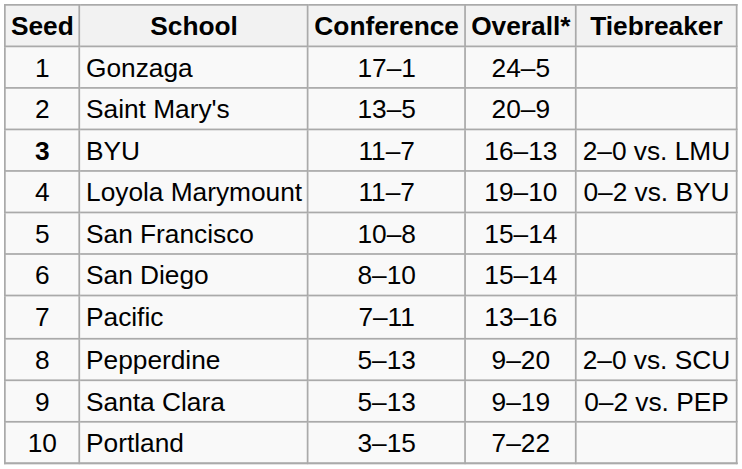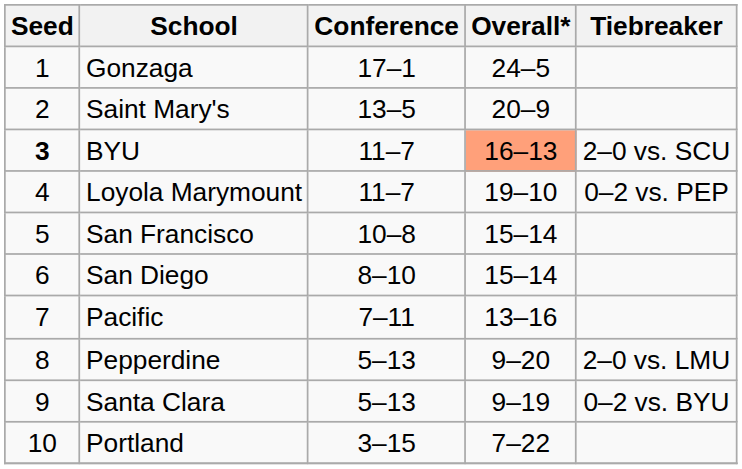 <table class="wikitable" style="white-space:nowrap; font-size:95%;text-align:center">
 <tr>
 <th>Seed</th>
 <th>School</th>
 <th>Conference</th>
 <th>Overall*</th>
 <th>Tiebreaker</th>
 </tr>
 <tr>
 <td>1</td>
 <td align=left>Gonzaga</td>
 <td>17–1</td>
 <td>24–5</td>
 <td></td>
 </tr>
 <tr>
 <td>2</td>
 <td align=left>Saint Mary's</td>
 <td>13–5</td>
 <td>20–9</td>
 <td></td>
 </tr>
 <tr>
 <td><strong>3</strong></td>
 <td align=left>BYU</td>
 <td>11–7</td>
-<td>16–13</td>
-<td>2–0 vs. LMU</td>
+<td style="background: lightsalmon;">16–13</td>
+<td>2–0 vs. SCU</td>
 </tr>
 <tr>
 <td>4</td>
 <td align=left>Loyola Marymount</td>
 <td>11–7</td>
 <td>19–10</td>
-<td>0–2 vs. BYU</td>
+<td>0–2 vs. PEP</td>
 </tr>
 <tr>
 <td>5</td>
 <td align=left>San Francisco</td>
 <td>10–8</td>
 <td>15–14</td>
 <td></td>
 </tr>
 <tr>
 <td>6</td>
 <td align=left>San Diego</td>
 <td>8–10</td>
 <td>15–14</td>
 <td></td>
 </tr>
 <tr>
 <td>7</td>
 <td align=left>Pacific</td>
 <td>7–11</td>
 <td>13–16</td>
 <td></td>
 </tr>
 <tr>
 <td>8</td>
 <td align=left>Pepperdine</td>
 <td>5–13</td>
 <td>9–20</td>
-<td>2–0 vs. SCU</td>
+<td>2–0 vs. LMU</td>
 </tr>
 <tr>
 <td>9</td>
 <td align=left>Santa Clara</td>
 <td>5–13</td>
 <td>9–19</td>
-<td>0–2 vs. PEP</td>
+<td>0–2 vs. BYU</td>
 </tr>
 <tr>
 <td>10</td>
 <td align=left>Portland</td>
 <td>3–15</td>
 <td>7–22</td>
 <td></td>
 </tr>
 <tr>
 </tr>
 </table>
